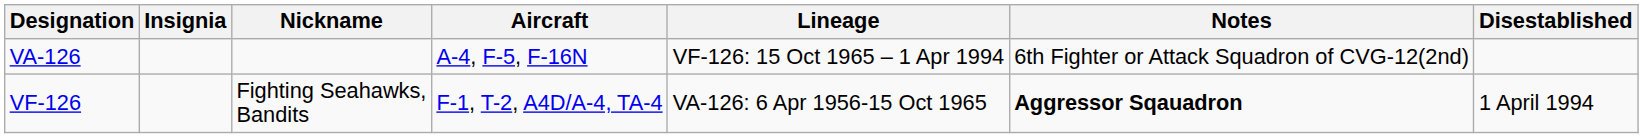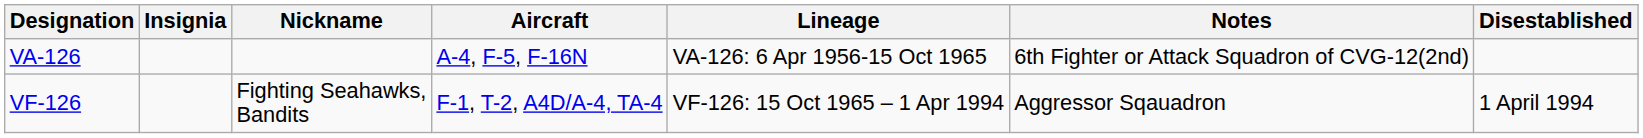 <table class="wikitable">
 <tr>
 <th>Designation</th>
 <th>Insignia</th>
 <th>Nickname</th>
 <th>Aircraft</th>
 <th>Lineage</th>
 <th>Notes</th>
 <th>Disestablished</th>
 </tr>
 <tr>
 <td><a href='#'>VA-126</a></td>
 <td></td>
 <td></td>
 <td><a href='#'>A-4</a>, <a href='#'>F-5</a>, <a href='#'>F-16N</a></td>
-<td style="white-space: nowrap;">VF-126: 15 Oct 1965 – 1 Apr 1994</td>
+<td>VA-126: 6 Apr 1956-15 Oct 1965</td>
 <td>6th Fighter or Attack Squadron of CVG-12(2nd)</td>
 </tr>
 <tr>
 <td><a href='#'>VF-126</a></td>
 <td><br></td>
 <td>Fighting Seahawks,<br>Bandits</td>
 <td><a href='#'>F-1</a>, <a href='#'>T-2</a>, <a href='#'>A4D/A-4, TA-4</a></td>
-<td>VA-126: 6 Apr 1956-15 Oct 1965</td>
-<td><strong>Aggressor Sqauadron</strong></td>
+<td style="white-space: nowrap;">VF-126: 15 Oct 1965 – 1 Apr 1994</td>
+<td>Aggressor Sqauadron</td>
 <td>1 April 1994</td>
 </tr>
 </table>
